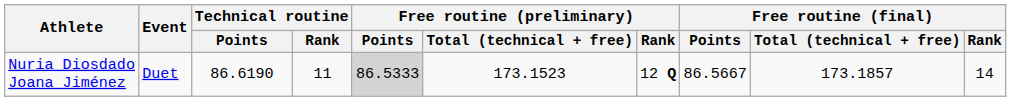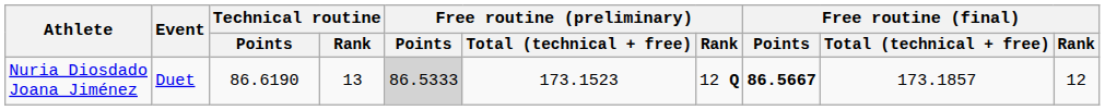 <table class="wikitable" style="font-size:90%">
 <tr>
 <th rowspan="2">Athlete</th>
 <th rowspan="2">Event</th>
 <th colspan=2>Technical routine</th>
 <th colspan=3>Free routine (preliminary)</th>
 <th colspan=3>Free routine (final)</th>
 </tr>
 <tr style="font-size:95%">
 <th>Points</th>
 <th>Rank</th>
 <th>Points</th>
 <th>Total (technical + free)</th>
 <th>Rank</th>
 <th>Points</th>
 <th>Total (technical + free)</th>
 <th>Rank</th>
 </tr>
 <tr align=center>
 <td align=left><a href='#'>Nuria Diosdado</a><br><a href='#'>Joana Jiménez</a></td>
 <td align=left><a href='#'>Duet</a></td>
 <td>86.6190</td>
-<td>11</td>
+<td>13</td>
 <td style="background: lightgrey;">86.5333</td>
 <td>173.1523</td>
 <td>12 <strong>Q</strong></td>
-<td>86.5667</td>
+<td><strong>86.5667</strong></td>
 <td>173.1857</td>
-<td>14</td>
+<td>12</td>
 </tr>
 </table>
